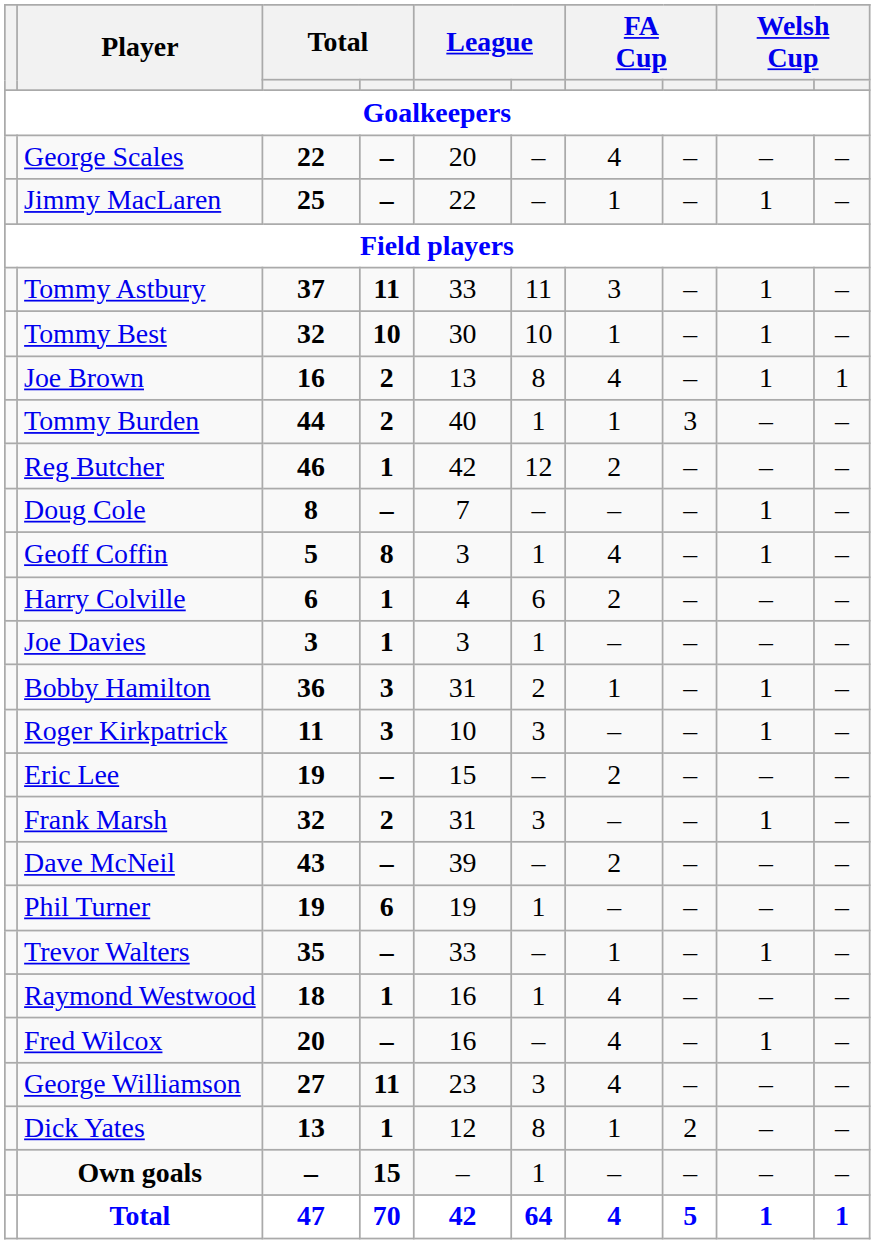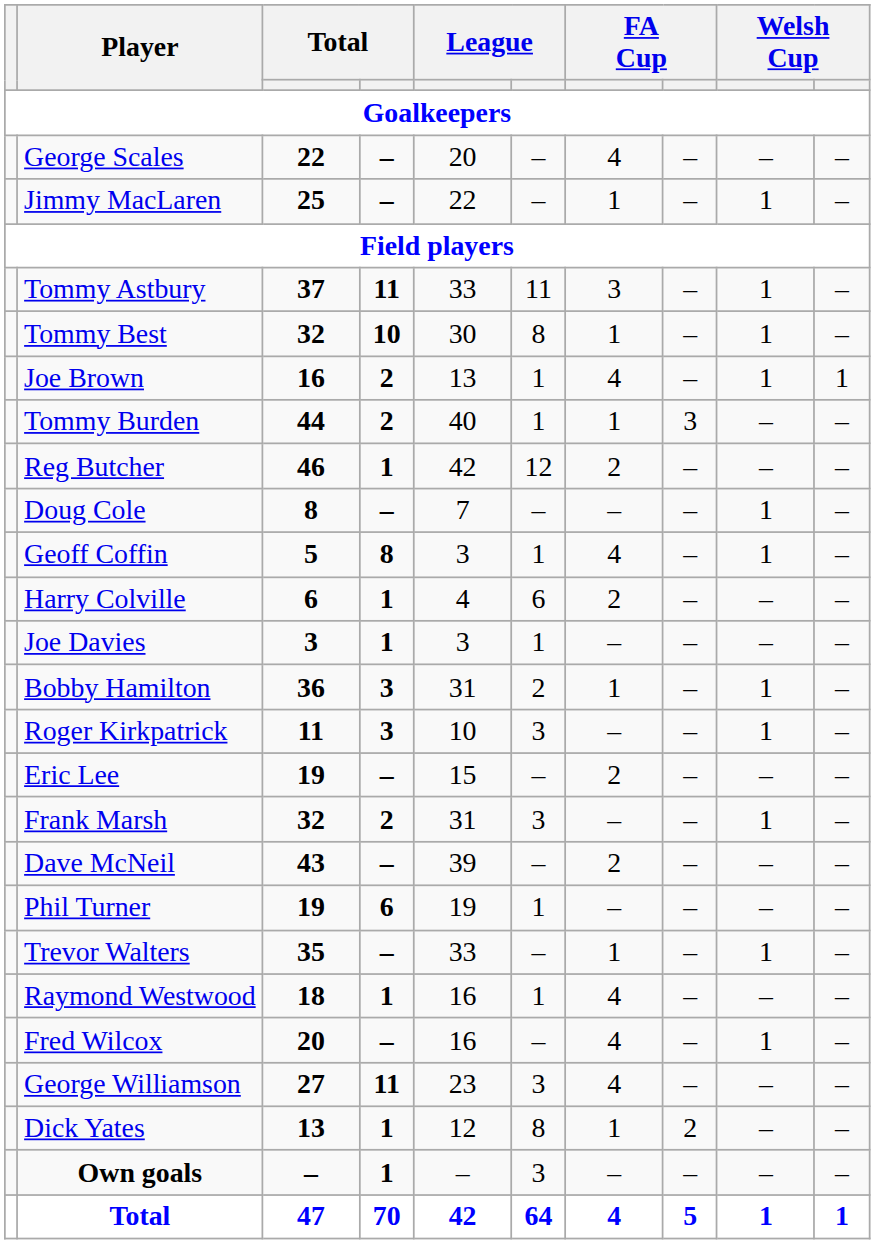 <table class="wikitable"  style="text-align:center;">
 <tr>
 <th rowspan="2" style="font-size:80%;"></th>
 <th rowspan="2">Player</th>
 <th colspan="2">Total</th>
 <th colspan="2"><a href='#'>League</a></th>
 <th colspan="2"><a href='#'>FA<br>Cup</a></th>
 <th colspan="2"><a href='#'>Welsh<br>Cup</a></th>
 </tr>
 <tr>
 <th style="width: 50px; font-size:80%;"></th>
 <th style="width: 25px; font-size:80%;"></th>
 <th style="width: 50px; font-size:80%;"></th>
 <th style="width: 25px; font-size:80%;"></th>
 <th style="width: 50px; font-size:80%;"></th>
 <th style="width: 25px; font-size:80%;"></th>
 <th style="width: 50px; font-size:80%;"></th>
 <th style="width: 25px; font-size:80%;"></th>
 </tr>
 <tr>
 <td colspan="10" style="background:white; color:blue; text-align:center;"><strong>Goalkeepers</strong></td>
 </tr>
 <tr>
 <td></td>
 <td style="text-align:left;"><a href='#'>George Scales</a></td>
 <td><strong>22</strong></td>
 <td><strong>–</strong></td>
 <td>20</td>
 <td>–</td>
 <td>4</td>
 <td>–</td>
 <td>–</td>
 <td>–</td>
 </tr>
 <tr>
 <td></td>
 <td style="text-align:left;"><a href='#'>Jimmy MacLaren</a></td>
 <td><strong>25</strong></td>
 <td><strong>–</strong></td>
 <td>22</td>
 <td>–</td>
 <td>1</td>
 <td>–</td>
 <td>1</td>
 <td>–</td>
 </tr>
 <tr>
 <td colspan="10" style="background:white; color:blue; text-align:center;"><strong>Field players</strong></td>
 </tr>
 <tr>
 <td></td>
 <td style="text-align:left;"><a href='#'>Tommy Astbury</a></td>
 <td><strong>37</strong></td>
 <td><strong>11</strong></td>
 <td>33</td>
 <td>11</td>
 <td>3</td>
 <td>–</td>
 <td>1</td>
 <td>–</td>
 </tr>
 <tr>
 <td></td>
 <td style="text-align:left;"><a href='#'>Tommy Best</a></td>
 <td><strong>32</strong></td>
 <td><strong>10</strong></td>
 <td>30</td>
-<td>10</td>
+<td>8</td>
 <td>1</td>
 <td>–</td>
 <td>1</td>
 <td>–</td>
 </tr>
 <tr>
 <td></td>
 <td style="text-align:left;"><a href='#'>Joe Brown</a></td>
 <td><strong>16</strong></td>
 <td><strong>2</strong></td>
 <td>13</td>
-<td>8</td>
+<td>1</td>
 <td>4</td>
 <td>–</td>
 <td>1</td>
 <td>1</td>
 </tr>
 <tr>
 <td></td>
 <td style="text-align:left;"><a href='#'>Tommy Burden</a></td>
 <td><strong>44</strong></td>
 <td><strong>2</strong></td>
 <td>40</td>
 <td>1</td>
 <td>1</td>
 <td>3</td>
 <td>–</td>
 <td>–</td>
 </tr>
 <tr>
 <td></td>
 <td style="text-align:left;"><a href='#'>Reg Butcher</a></td>
 <td><strong>46</strong></td>
 <td><strong>1</strong></td>
 <td>42</td>
 <td>12</td>
 <td>2</td>
 <td>–</td>
 <td>–</td>
 <td>–</td>
 </tr>
 <tr>
 <td></td>
 <td style="text-align:left;"><a href='#'>Doug Cole</a></td>
 <td><strong>8</strong></td>
 <td><strong>–</strong></td>
 <td>7</td>
 <td>–</td>
 <td>–</td>
 <td>–</td>
 <td>1</td>
 <td>–</td>
 </tr>
 <tr>
 <td></td>
 <td style="text-align:left;"><a href='#'>Geoff Coffin</a></td>
 <td><strong>5</strong></td>
 <td><strong>8</strong></td>
 <td>3</td>
 <td>1</td>
 <td>4</td>
 <td>–</td>
 <td>1</td>
 <td>–</td>
 </tr>
 <tr>
 <td></td>
 <td style="text-align:left;"><a href='#'>Harry Colville</a></td>
 <td><strong>6</strong></td>
 <td><strong>1</strong></td>
 <td>4</td>
 <td>6</td>
 <td>2</td>
 <td>–</td>
 <td>–</td>
 <td>–</td>
 </tr>
 <tr>
 <td></td>
 <td style="text-align:left;"><a href='#'>Joe Davies</a></td>
 <td><strong>3</strong></td>
 <td><strong>1</strong></td>
 <td>3</td>
 <td>1</td>
 <td>–</td>
 <td>–</td>
 <td>–</td>
 <td>–</td>
 </tr>
 <tr>
 <td></td>
 <td style="text-align:left;"><a href='#'>Bobby Hamilton</a></td>
 <td><strong>36</strong></td>
 <td><strong>3</strong></td>
 <td>31</td>
 <td>2</td>
 <td>1</td>
 <td>–</td>
 <td>1</td>
 <td>–</td>
 </tr>
 <tr>
 <td></td>
 <td style="text-align:left;"><a href='#'>Roger Kirkpatrick</a></td>
 <td><strong>11</strong></td>
 <td><strong>3</strong></td>
 <td>10</td>
 <td>3</td>
 <td>–</td>
 <td>–</td>
 <td>1</td>
 <td>–</td>
 </tr>
 <tr>
 <td></td>
 <td style="text-align:left;"><a href='#'>Eric Lee</a></td>
 <td><strong>19</strong></td>
 <td><strong>–</strong></td>
 <td>15</td>
 <td>–</td>
 <td>2</td>
 <td>–</td>
 <td>–</td>
 <td>–</td>
 </tr>
 <tr>
 <td></td>
 <td style="text-align:left;"><a href='#'>Frank Marsh</a></td>
 <td><strong>32</strong></td>
 <td><strong>2</strong></td>
 <td>31</td>
 <td>3</td>
 <td>–</td>
 <td>–</td>
 <td>1</td>
 <td>–</td>
 </tr>
 <tr>
 <td></td>
 <td style="text-align:left;"><a href='#'>Dave McNeil</a></td>
 <td><strong>43</strong></td>
 <td><strong>–</strong></td>
 <td>39</td>
 <td>–</td>
 <td>2</td>
 <td>–</td>
 <td>–</td>
 <td>–</td>
 </tr>
 <tr>
 <td></td>
 <td style="text-align:left;"><a href='#'>Phil Turner</a></td>
 <td><strong>19</strong></td>
 <td><strong>6</strong></td>
 <td>19</td>
 <td>1</td>
 <td>–</td>
 <td>–</td>
 <td>–</td>
 <td>–</td>
 </tr>
 <tr>
 <td></td>
 <td style="text-align:left;"><a href='#'>Trevor Walters</a></td>
 <td><strong>35</strong></td>
 <td><strong>–</strong></td>
 <td>33</td>
 <td>–</td>
 <td>1</td>
 <td>–</td>
 <td>1</td>
 <td>–</td>
 </tr>
 <tr>
 <td></td>
 <td style="text-align:left;"><a href='#'>Raymond Westwood</a></td>
 <td><strong>18</strong></td>
 <td><strong>1</strong></td>
 <td>16</td>
 <td>1</td>
 <td>4</td>
 <td>–</td>
 <td>–</td>
 <td>–</td>
 </tr>
 <tr>
 <td></td>
 <td style="text-align:left;"><a href='#'>Fred Wilcox</a></td>
 <td><strong>20</strong></td>
 <td><strong>–</strong></td>
 <td>16</td>
 <td>–</td>
 <td>4</td>
 <td>–</td>
 <td>1</td>
 <td>–</td>
 </tr>
 <tr>
 <td></td>
 <td style="text-align:left;"><a href='#'>George Williamson</a></td>
 <td><strong>27</strong></td>
 <td><strong>11</strong></td>
 <td>23</td>
 <td>3</td>
 <td>4</td>
 <td>–</td>
 <td>–</td>
 <td>–</td>
 </tr>
 <tr>
 <td></td>
 <td style="text-align:left;"><a href='#'>Dick Yates</a></td>
 <td><strong>13</strong></td>
 <td><strong>1</strong></td>
 <td>12</td>
 <td>8</td>
 <td>1</td>
 <td>2</td>
 <td>–</td>
 <td>–</td>
 </tr>
 <tr>
 <td></td>
 <td><strong>Own goals</strong></td>
 <td><strong>–</strong></td>
-<td><strong>15</strong></td>
+<td><strong>1</strong></td>
 <td>–</td>
-<td>1</td>
+<td>3</td>
 <td>–</td>
 <td>–</td>
 <td>–</td>
 <td>–</td>
 </tr>
 <tr style="background:white; color:blue; text-align:center;">
 <td></td>
 <td><strong>Total</strong></td>
 <td><strong>47</strong></td>
 <td><strong>70</strong></td>
 <td><strong>42</strong></td>
 <td><strong>64</strong></td>
 <td><strong>4</strong></td>
 <td><strong>5</strong></td>
 <td><strong>1</strong></td>
 <td><strong>1</strong></td>
 </tr>
 </table>
